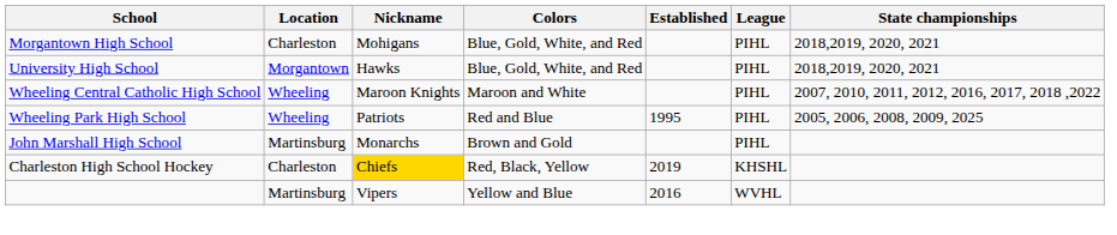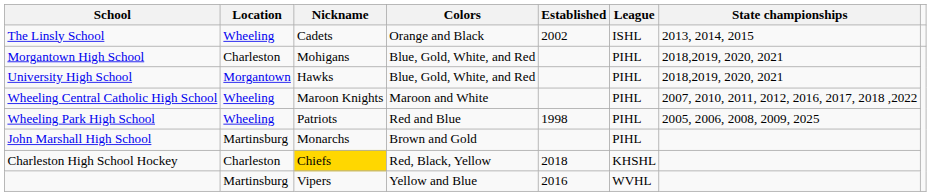 <table class="wikitable">
 <tr>
 <th>School</th>
 <th>Location</th>
 <th>Nickname</th>
 <th>Colors</th>
 <th>Established</th>
 <th>League</th>
 <th>State championships</th>
+</tr>
+<tr>
+<td><a href='#'>The Linsly School</a></td>
+<td><a href='#'>Wheeling</a></td>
+<td>Cadets</td>
+<td>Orange and Black</td>
+<td>2002</td>
+<td>ISHL</td>
+<td>2013, 2014, 2015</td>
+<td></td>
 </tr>
 <tr>
 <td><a href='#'>Morgantown High School</a></td>
 <td Charleston, West Virginia>Charleston</td>
 <td>Mohigans</td>
 <td>Blue, Gold, White, and Red</td>
 <td></td>
 <td>PIHL</td>
 <td>2018,2019, 2020, 2021</td>
 </tr>
 <tr>
 <td><a href='#'>University High School</a></td>
 <td><a href='#'>Morgantown</a></td>
 <td>Hawks</td>
 <td>Blue, Gold, White, and Red</td>
 <td></td>
 <td>PIHL</td>
 <td>2018,2019, 2020, 2021</td>
 </tr>
 <tr>
 <td><a href='#'>Wheeling Central Catholic High School</a></td>
 <td><a href='#'>Wheeling</a></td>
 <td>Maroon Knights</td>
 <td>Maroon and White</td>
 <td></td>
 <td>PIHL</td>
 <td>2007, 2010, 2011, 2012, 2016, 2017, 2018 ,2022</td>
 </tr>
 <tr>
 <td><a href='#'>Wheeling Park High School</a></td>
 <td><a href='#'>Wheeling</a></td>
 <td>Patriots</td>
 <td>Red and Blue</td>
-<td>1995</td>
+<td>1998</td>
 <td>PIHL</td>
 <td>2005, 2006, 2008, 2009, 2025</td>
 </tr>
 <tr>
 <td><a href='#'>John Marshall High School</a></td>
 <td Eastern Panhandle, West Virginia>Martinsburg</td>
 <td>Monarchs</td>
 <td>Brown and Gold</td>
 <td></td>
 <td>PIHL</td>
 <td></td>
 </tr>
 <tr>
 <td>Charleston High School Hockey</td>
 <td Charleston, West Virginia>Charleston</td>
 <td style="background: gold;">Chiefs</td>
 <td>Red, Black, Yellow</td>
-<td>2019</td>
+<td>2018</td>
 <td>KHSHL</td>
 <td></td>
 </tr>
 <tr>
 <td></td>
 <td Eastern Panhandle, West Virginia>Martinsburg</td>
 <td>Vipers</td>
 <td>Yellow and Blue</td>
 <td>2016</td>
 <td>WVHL</td>
 <td></td>
 </tr>
 </table>
